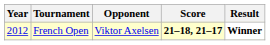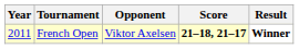 <table class="sortable wikitable" style="font-size: 90%;">
 <tr>
 <th>Year</th>
 <th>Tournament</th>
 <th>Opponent</th>
 <th>Score</th>
 <th>Result</th>
 </tr>
 <tr style="background:#FFFFCC">
-<td align="center"><a href='#'>2012</a></td>
+<td align="center"><a href='#'>2011</a></td>
 <td align="left"><a href='#'>French Open</a></td>
 <td align="left"> <a href='#'>Viktor Axelsen</a></td>
 <td align="left"><strong>21–18, 21–17</strong></td>
 <td style="text-align:left; background:white"> <strong>Winner</strong></td>
 </tr>
 </table>
